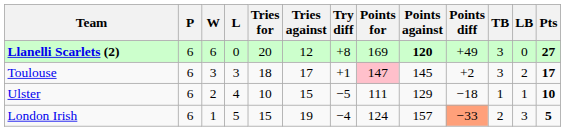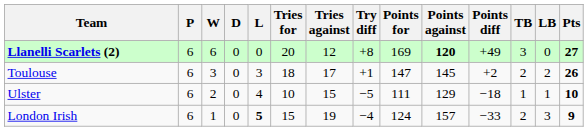 <table class="wikitable" style="text-align:center">
 <tr>
 <th width="200">Team</th>
 <th width="20">P</th>
 <th width="20">W</th>
+<th width="20">D</th>
 <th width="20">L</th>
 <th width="20">Tries for</th>
 <th width="20">Tries against</th>
 <th width="20">Try diff</th>
 <th width="20">Points for</th>
 <th width="20">Points against</th>
 <th width="25">Points diff</th>
 <th width="20">TB</th>
 <th width="20">LB</th>
 <th width="20">Pts</th>
 </tr>
 <tr bgcolor=#ccffcc>
 <td align=left> <strong><a href='#'>Llanelli Scarlets</a> (2)</strong></td>
 <td>6</td>
 <td>6</td>
 <td>0</td>
+<td>0</td>
 <td>20</td>
 <td>12</td>
 <td>+8</td>
 <td>169</td>
 <td><strong>120</strong></td>
 <td>+49</td>
 <td>3</td>
 <td>0</td>
 <td><strong>27</strong></td>
 </tr>
 <tr>
 <td align=left> <a href='#'>Toulouse</a></td>
 <td>6</td>
 <td>3</td>
+<td>0</td>
 <td>3</td>
 <td>18</td>
 <td>17</td>
 <td>+1</td>
-<td style="background: pink;">147</td>
+<td>147</td>
 <td>145</td>
 <td>+2</td>
-<td>3</td>
 <td>2</td>
-<td><strong>17</strong></td>
+<td>2</td>
+<td><strong>26</strong></td>
 </tr>
 <tr>
 <td align=left> <a href='#'>Ulster</a></td>
 <td>6</td>
 <td>2</td>
+<td>0</td>
 <td>4</td>
 <td>10</td>
 <td>15</td>
 <td>−5</td>
 <td>111</td>
 <td>129</td>
 <td>−18</td>
 <td>1</td>
 <td>1</td>
 <td><strong>10</strong></td>
 </tr>
 <tr>
 <td align=left> <a href='#'>London Irish</a></td>
 <td>6</td>
 <td>1</td>
-<td>5</td>
+<td>0</td>
+<td><strong>5</strong></td>
 <td>15</td>
 <td>19</td>
 <td>−4</td>
 <td>124</td>
 <td>157</td>
-<td style="background: lightsalmon;">−33</td>
+<td>−33</td>
 <td>2</td>
 <td>3</td>
-<td><strong>5</strong></td>
+<td><strong>9</strong></td>
 </tr>
 </table>
